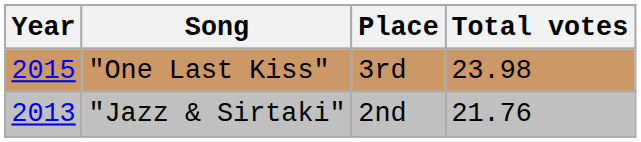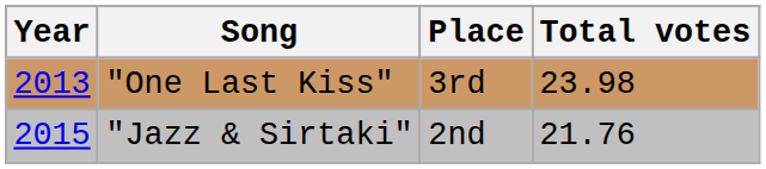 <table class="wikitable sortable">
 <tr>
 <th>Year</th>
 <th>Song</th>
 <th>Place</th>
 <th>Total votes</th>
 </tr>
 <tr bgcolor="#CC9966">
-<td><a href='#'>2015</a></td>
+<td><a href='#'>2013</a></td>
 <td>"One Last Kiss"</td>
 <td>3rd</td>
 <td>23.98</td>
 </tr>
 <tr bgcolor="silver">
-<td><a href='#'>2013</a></td>
+<td><a href='#'>2015</a></td>
 <td>"Jazz & Sirtaki"</td>
 <td>2nd</td>
 <td>21.76</td>
 </tr>
 </table>
